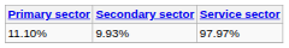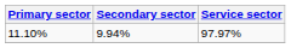 <table class="wikitable" border="1">
 <tr>
 <th><a href='#'>Primary sector</a></th>
 <th><a href='#'>Secondary sector</a></th>
 <th><a href='#'>Service sector</a></th>
 </tr>
 <tr>
 <td>11.10%</td>
-<td>9.93%</td>
+<td>9.94%</td>
 <td>97.97%</td>
 </tr>
 <tr>
 </tr>
 </table>
